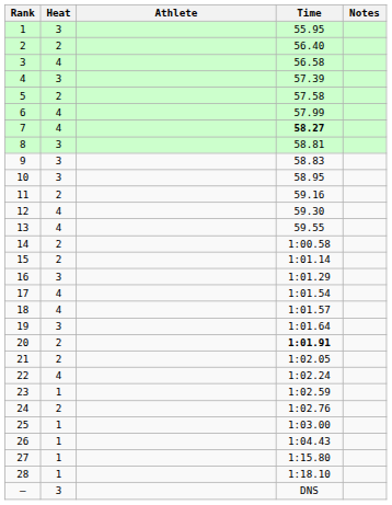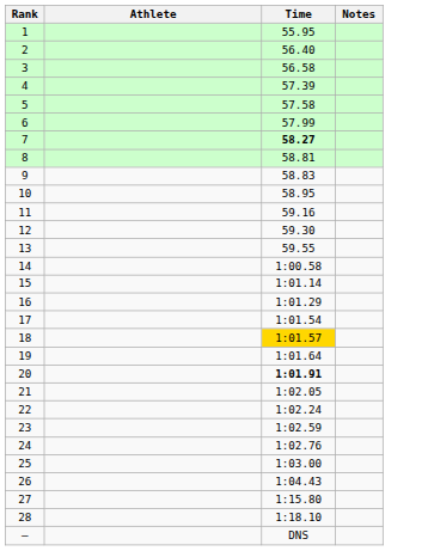 <table class="wikitable" style="text-align:center">
 <tr>
 <th width=40>Rank</th>
-<th width=40>Heat</th>
 <th width=250>Athlete</th>
 <th width=80>Time</th>
 <th width=50>Notes</th>
 </tr>
 <tr bgcolor="ccffcc">
 <td>1</td>
-<td>3</td>
 <td align=left></td>
 <td>55.95</td>
 <td></td>
 </tr>
 <tr bgcolor="ccffcc">
-<td>2</td>
 <td>2</td>
 <td align=left></td>
 <td>56.40</td>
 <td></td>
 </tr>
 <tr bgcolor="ccffcc">
 <td>3</td>
-<td>4</td>
 <td align=left></td>
 <td>56.58</td>
 <td></td>
 </tr>
 <tr bgcolor="ccffcc">
 <td>4</td>
-<td>3</td>
 <td align=left></td>
 <td>57.39</td>
 <td></td>
 </tr>
 <tr bgcolor="ccffcc">
 <td>5</td>
-<td>2</td>
 <td align=left></td>
 <td>57.58</td>
 <td></td>
 </tr>
 <tr bgcolor="ccffcc">
 <td>6</td>
-<td>4</td>
 <td align=left></td>
 <td>57.99</td>
 <td></td>
 </tr>
 <tr bgcolor="ccffcc">
 <td>7</td>
-<td>4</td>
 <td align=left></td>
 <td><strong>58.27</strong></td>
 <td></td>
 </tr>
 <tr bgcolor="ccffcc">
 <td>8</td>
-<td>3</td>
 <td align=left></td>
 <td>58.81</td>
 <td></td>
 </tr>
 <tr>
 <td>9</td>
-<td>3</td>
 <td align=left></td>
 <td>58.83</td>
 <td></td>
 </tr>
 <tr>
 <td>10</td>
-<td>3</td>
 <td align=left></td>
 <td>58.95</td>
 <td></td>
 </tr>
 <tr>
 <td>11</td>
-<td>2</td>
 <td align=left></td>
 <td>59.16</td>
 <td></td>
 </tr>
 <tr>
 <td>12</td>
-<td>4</td>
 <td align=left></td>
 <td>59.30</td>
 <td></td>
 </tr>
 <tr>
 <td>13</td>
-<td>4</td>
 <td align=left></td>
 <td>59.55</td>
 <td></td>
 </tr>
 <tr>
 <td>14</td>
-<td>2</td>
 <td align=left></td>
 <td>1:00.58</td>
 <td></td>
 </tr>
 <tr>
 <td>15</td>
-<td>2</td>
 <td align=left></td>
 <td>1:01.14</td>
 <td></td>
 </tr>
 <tr>
 <td>16</td>
-<td>3</td>
 <td align=left></td>
 <td>1:01.29</td>
 <td></td>
 </tr>
 <tr>
 <td>17</td>
-<td>4</td>
 <td align=left></td>
 <td>1:01.54</td>
 <td></td>
 </tr>
 <tr>
 <td>18</td>
-<td>4</td>
 <td align=left></td>
-<td>1:01.57</td>
+<td style="background: gold;">1:01.57</td>
 <td></td>
 </tr>
 <tr>
 <td>19</td>
-<td>3</td>
 <td align=left></td>
 <td>1:01.64</td>
 <td></td>
 </tr>
 <tr>
 <td>20</td>
-<td>2</td>
 <td align=left></td>
 <td><strong>1:01.91</strong></td>
 <td></td>
 </tr>
 <tr>
 <td>21</td>
-<td>2</td>
 <td align=left></td>
 <td>1:02.05</td>
 <td></td>
 </tr>
 <tr>
 <td>22</td>
-<td>4</td>
 <td align=left></td>
 <td>1:02.24</td>
 <td></td>
 </tr>
 <tr>
 <td>23</td>
-<td>1</td>
 <td align=left></td>
 <td>1:02.59</td>
 <td></td>
 </tr>
 <tr>
 <td>24</td>
-<td>2</td>
 <td align=left></td>
 <td>1:02.76</td>
 <td></td>
 </tr>
 <tr>
 <td>25</td>
-<td>1</td>
 <td align=left></td>
 <td>1:03.00</td>
 <td></td>
 </tr>
 <tr>
 <td>26</td>
-<td>1</td>
 <td align=left></td>
 <td>1:04.43</td>
 <td></td>
 </tr>
 <tr>
 <td>27</td>
-<td>1</td>
 <td align=left></td>
 <td>1:15.80</td>
 <td></td>
 </tr>
 <tr>
 <td>28</td>
-<td>1</td>
 <td align=left></td>
 <td>1:18.10</td>
 <td></td>
 </tr>
 <tr>
 <td>—</td>
-<td>3</td>
 <td align=left></td>
 <td>DNS</td>
 <td></td>
 </tr>
 </table>
